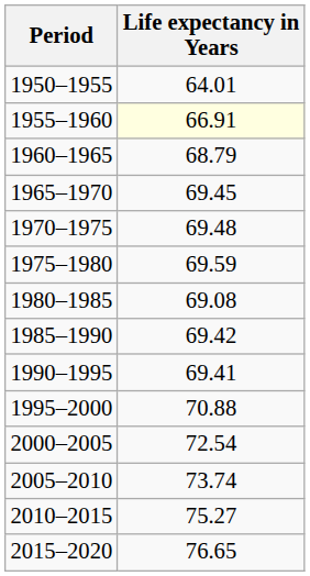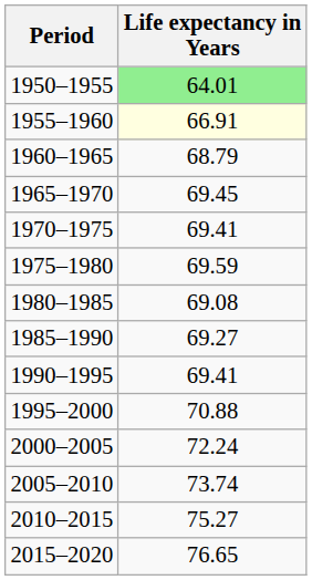 <table class="wikitable" style="text-align: center;">
 <tr>
 <th>Period</th>
 <th>Life expectancy in<br>Years</th>
 </tr>
 <tr>
 <td>1950–1955</td>
-<td>64.01</td>
+<td style="background: lightgreen;">64.01</td>
 </tr>
 <tr>
 <td>1955–1960</td>
 <td style="background: lightyellow;"> 66.91</td>
 </tr>
 <tr>
 <td>1960–1965</td>
 <td> 68.79</td>
 </tr>
 <tr>
 <td>1965–1970</td>
 <td> 69.45</td>
 </tr>
 <tr>
 <td>1970–1975</td>
-<td> 69.48</td>
+<td> 69.41</td>
 </tr>
 <tr>
 <td>1975–1980</td>
 <td> 69.59</td>
 </tr>
 <tr>
 <td>1980–1985</td>
 <td> 69.08</td>
 </tr>
 <tr>
 <td>1985–1990</td>
-<td> 69.42</td>
+<td> 69.27</td>
 </tr>
 <tr>
 <td>1990–1995</td>
 <td> 69.41</td>
 </tr>
 <tr>
 <td>1995–2000</td>
 <td> 70.88</td>
 </tr>
 <tr>
 <td>2000–2005</td>
-<td> 72.54</td>
+<td> 72.24</td>
 </tr>
 <tr>
 <td>2005–2010</td>
 <td> 73.74</td>
 </tr>
 <tr>
 <td>2010–2015</td>
 <td> 75.27</td>
 </tr>
 <tr>
 <td>2015–2020</td>
 <td> 76.65</td>
 </tr>
 </table>
